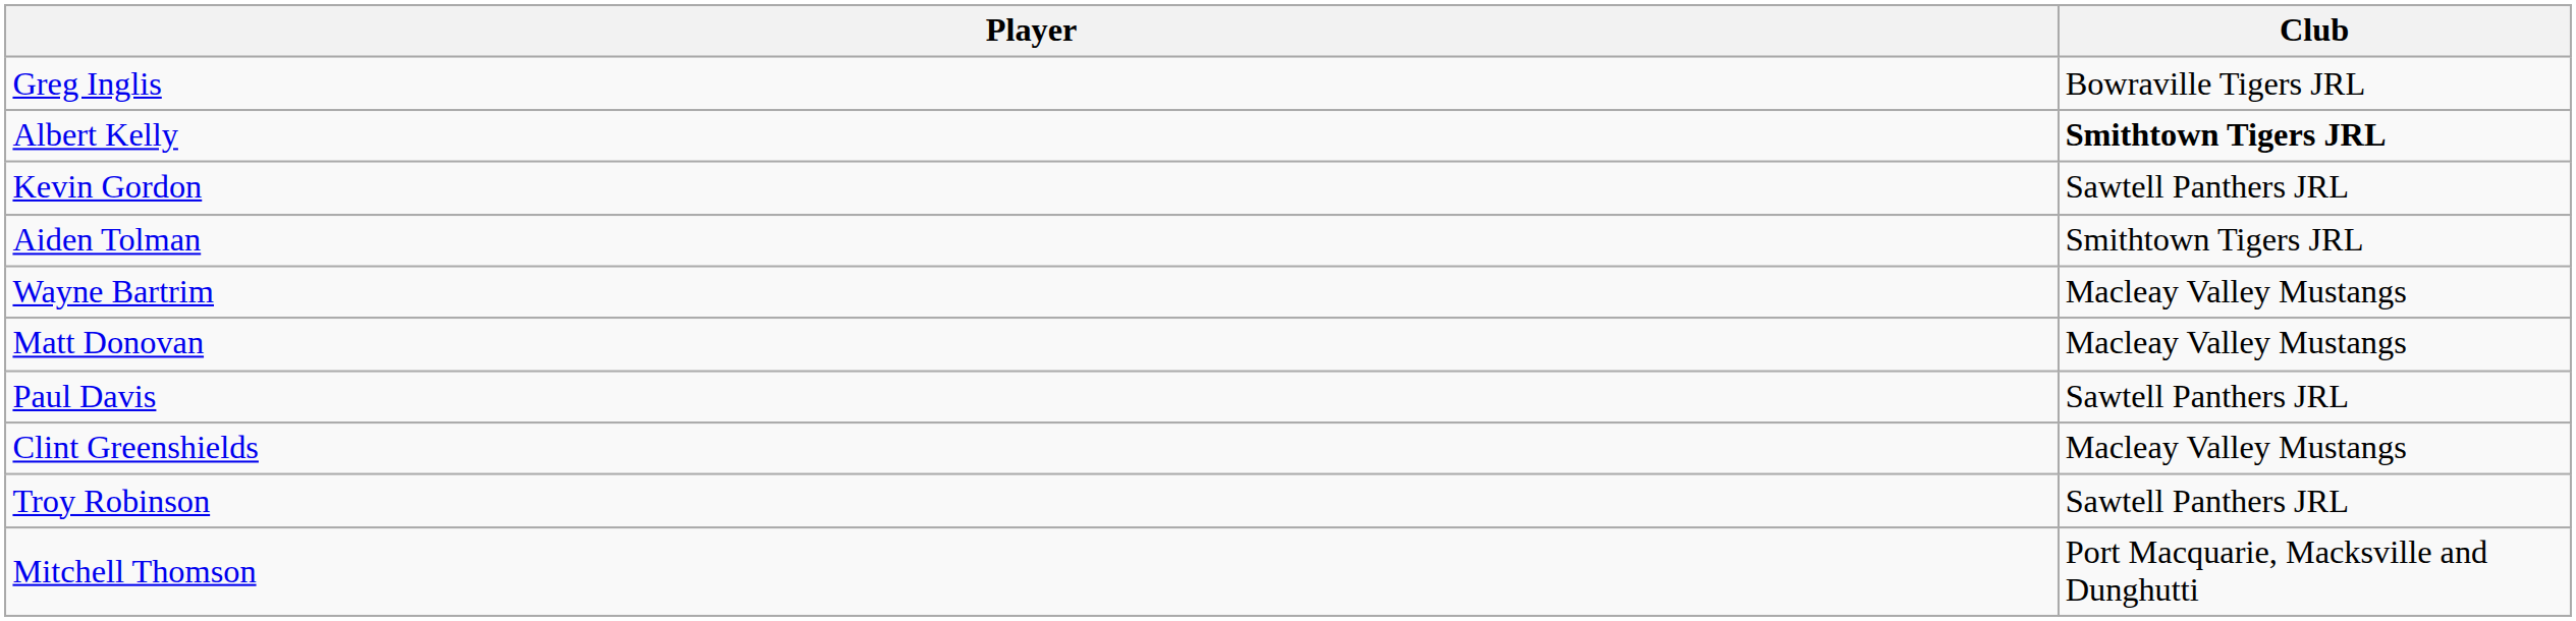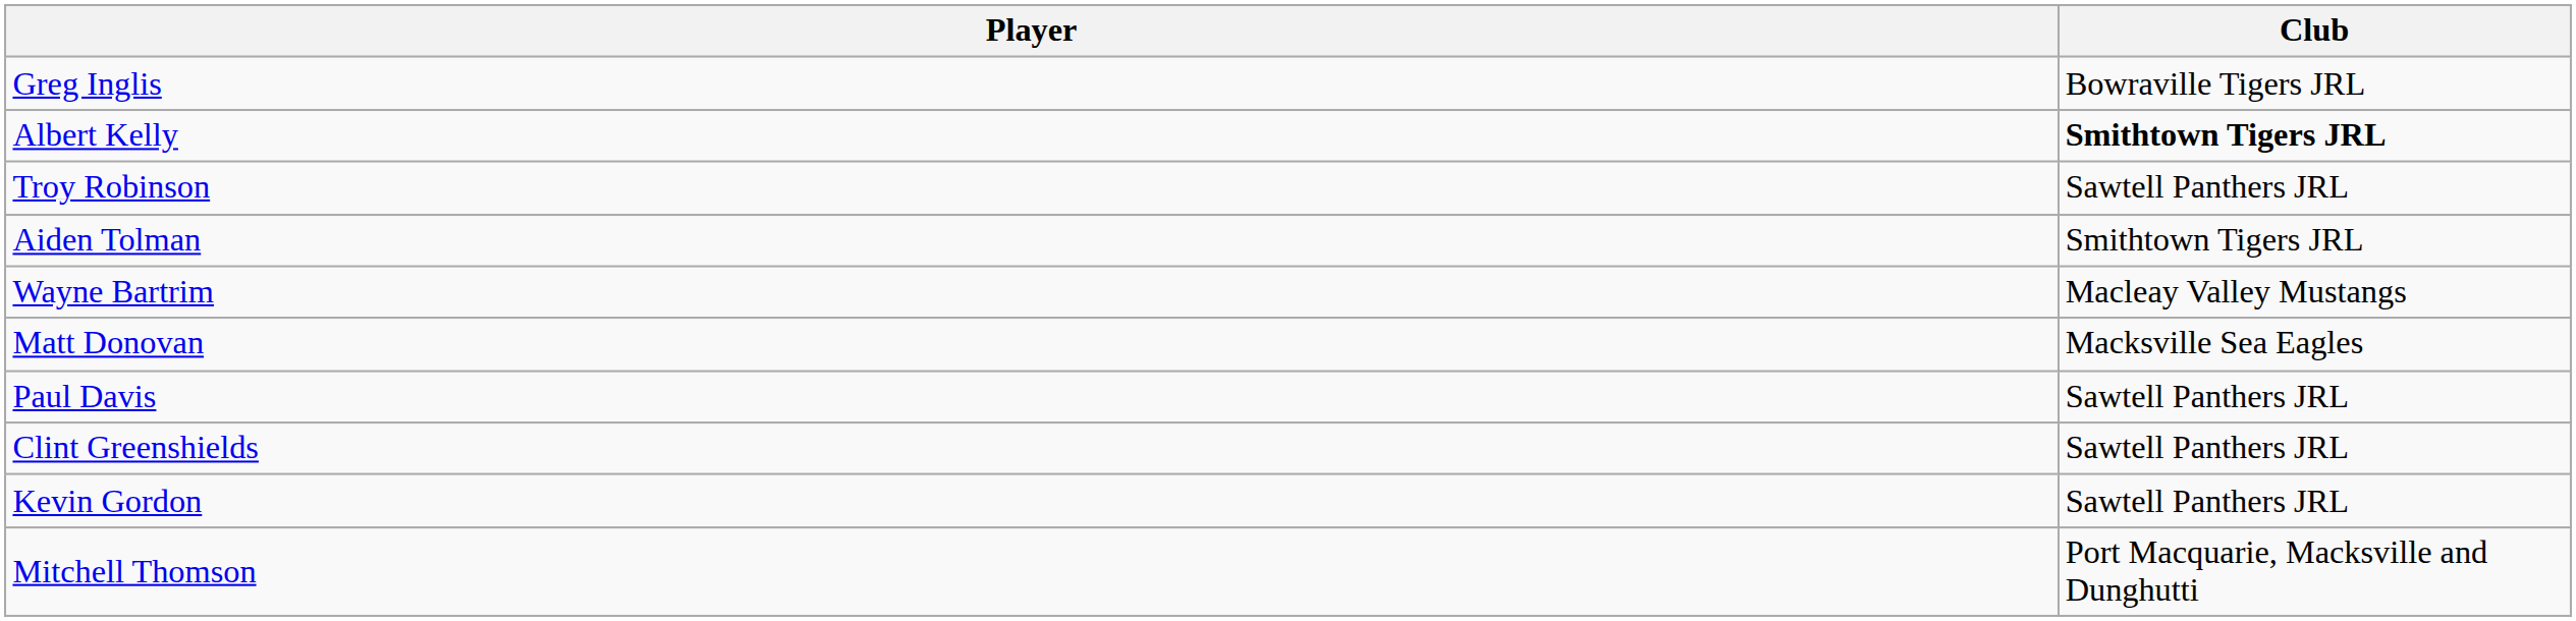 <table class="wikitable">
 <tr>
 <th !width=10%>Player</th>
 <th width=20%>Club</th>
 </tr>
 <tr>
 <td><a href='#'>Greg Inglis</a></td>
 <td>Bowraville Tigers JRL</td>
 </tr>
 <tr>
 <td><a href='#'>Albert Kelly</a></td>
 <td><strong>Smithtown Tigers JRL</strong></td>
 </tr>
 <tr>
-<td><a href='#'>Kevin Gordon</a></td>
+<td><a href='#'>Troy Robinson</a></td>
 <td>Sawtell Panthers JRL</td>
 </tr>
 <tr>
 <td><a href='#'>Aiden Tolman</a></td>
 <td>Smithtown Tigers JRL</td>
 </tr>
 <tr>
 <td><a href='#'>Wayne Bartrim</a></td>
 <td>Macleay Valley Mustangs</td>
 </tr>
 <tr>
 <td><a href='#'>Matt Donovan</a></td>
-<td>Macleay Valley Mustangs</td>
+<td>Macksville Sea Eagles</td>
 </tr>
 <tr>
 <td><a href='#'>Paul Davis</a></td>
 <td>Sawtell Panthers JRL</td>
 </tr>
 <tr>
 <td><a href='#'>Clint Greenshields</a></td>
-<td>Macleay Valley Mustangs</td>
+<td>Sawtell Panthers JRL</td>
 </tr>
 <tr>
-<td><a href='#'>Troy Robinson</a></td>
+<td><a href='#'>Kevin Gordon</a></td>
 <td>Sawtell Panthers JRL</td>
 </tr>
 <tr>
 <td><a href='#'>Mitchell Thomson</a></td>
 <td>Port Macquarie, Macksville and Dunghutti</td>
 </tr>
 </table>
